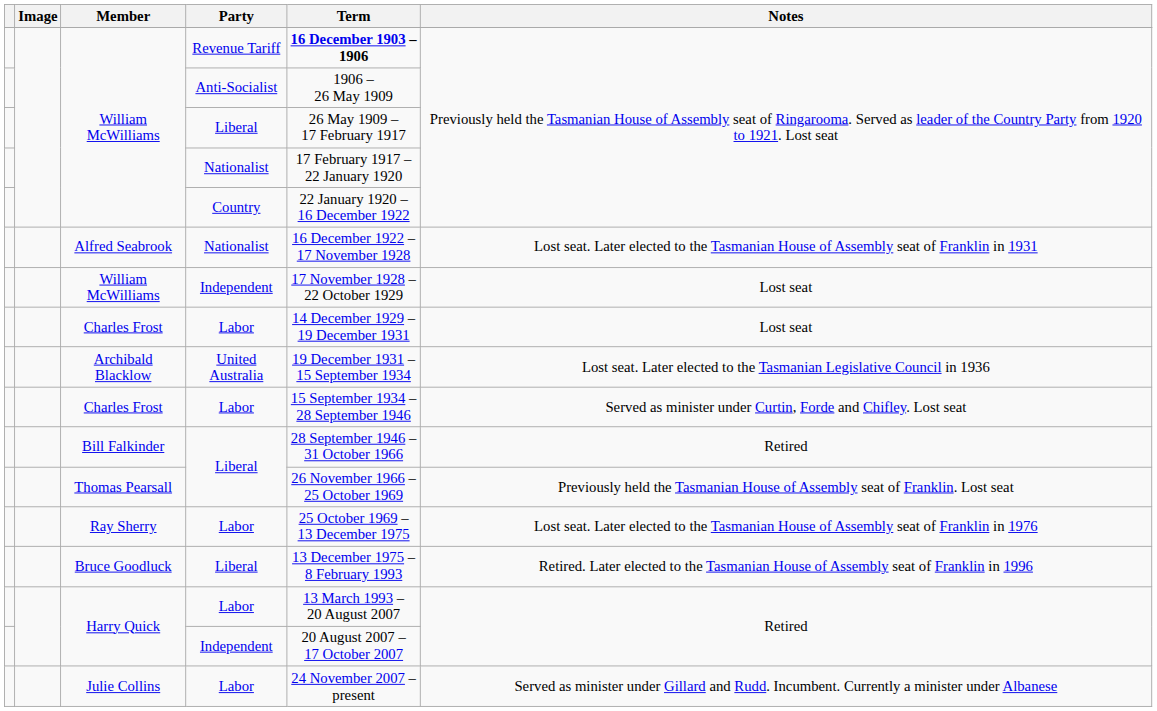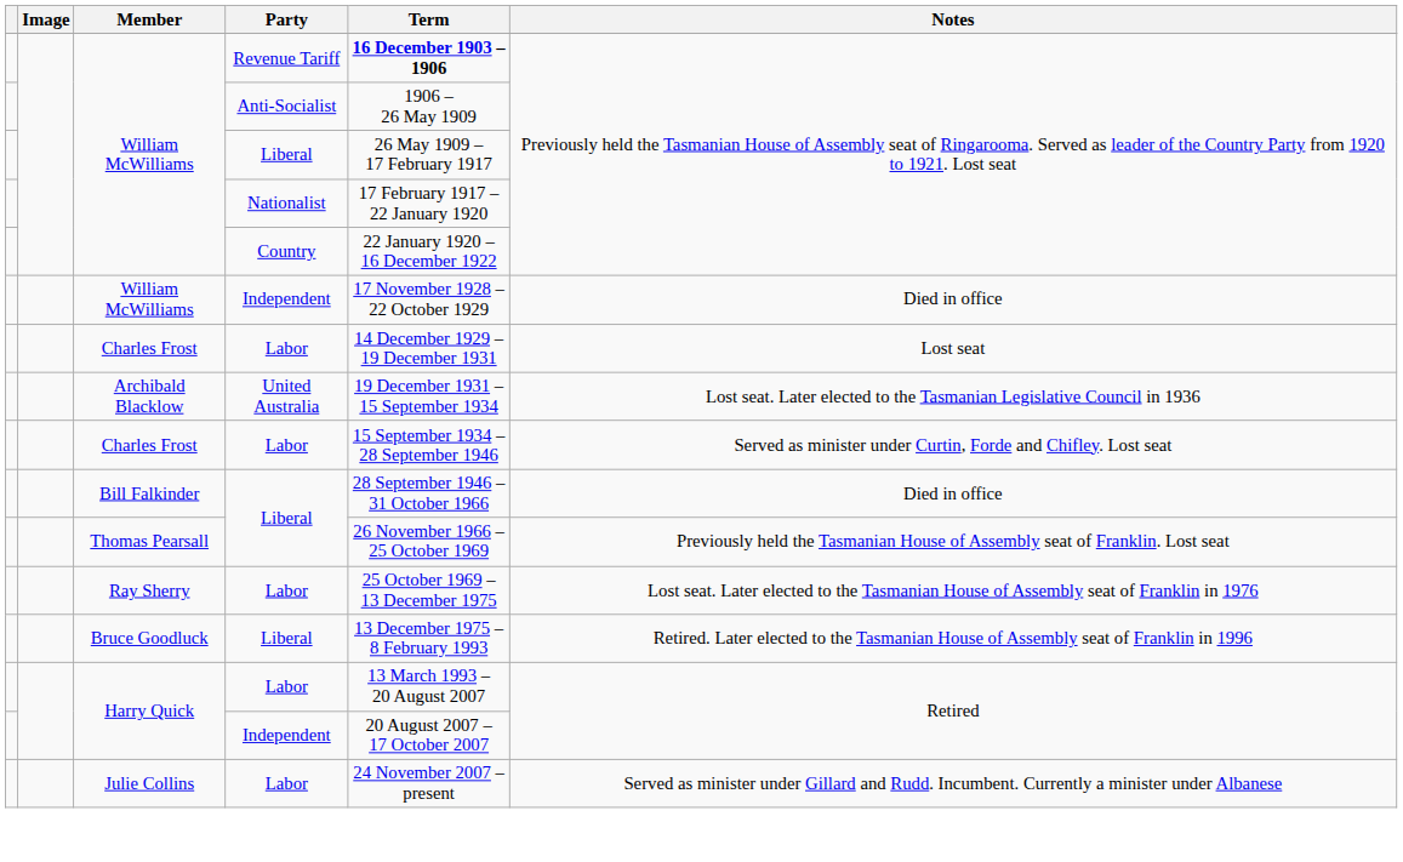 <table class=wikitable style="text-align:center">
 <tr>
 <th></th>
 <th>Image</th>
 <th>Member</th>
 <th>Party</th>
 <th>Term</th>
 <th>Notes</th>
 </tr>
 <tr>
 </tr>
 <tr>
 <td> </td>
 <td rowspan=5></td>
 <td rowspan=5><a href='#'>William McWilliams</a><br></td>
 <td><a href='#'>Revenue Tariff</a></td>
 <td nowrap><strong><a href='#'>16 December 1903</a> –<br>1906</strong></td>
 <td rowspan=5>Previously held the <a href='#'>Tasmanian House of Assembly</a> seat of <a href='#'>Ringarooma</a>. Served as <a href='#'>leader of the Country Party</a> from <a href='#'>1920 to 1921</a>. Lost seat</td>
 </tr>
 <tr>
 <td> </td>
 <td nowrap><a href='#'>Anti-Socialist</a></td>
 <td nowrap>1906 –<br>26 May 1909</td>
 </tr>
 <tr>
 <td> </td>
 <td nowrap><a href='#'>Liberal</a></td>
 <td nowrap>26 May 1909 –<br>17 February 1917</td>
 </tr>
 <tr>
 <td> </td>
 <td nowrap><a href='#'>Nationalist</a></td>
 <td nowrap>17 February 1917 –<br>22 January 1920</td>
 </tr>
 <tr>
 <td> </td>
 <td nowrap><a href='#'>Country</a></td>
 <td nowrap>22 January 1920 –<br><a href='#'>16 December 1922</a></td>
 </tr>
 <tr>
 <td> </td>
 <td></td>
-<td><a href='#'>Alfred Seabrook</a><br></td>
-<td><a href='#'>Nationalist</a></td>
-<td nowrap><a href='#'>16 December 1922</a> –<br><a href='#'>17 November 1928</a></td>
-<td>Lost seat. Later elected to the <a href='#'>Tasmanian House of Assembly</a> seat of <a href='#'>Franklin</a> in <a href='#'>1931</a></td>
-</tr>
-<tr>
-<td> </td>
-<td></td>
 <td><a href='#'>William McWilliams</a><br></td>
 <td><a href='#'>Independent</a></td>
 <td nowrap><a href='#'>17 November 1928</a> –<br>22 October 1929</td>
-<td>Lost seat</td>
+<td>Died in office</td>
 </tr>
 <tr>
 <td> </td>
 <td></td>
 <td><a href='#'>Charles Frost</a><br></td>
 <td><a href='#'>Labor</a></td>
 <td nowrap><a href='#'>14 December 1929</a> –<br><a href='#'>19 December 1931</a></td>
 <td>Lost seat</td>
 </tr>
 <tr>
 <td> </td>
 <td></td>
 <td><a href='#'>Archibald Blacklow</a><br></td>
 <td><a href='#'>United Australia</a></td>
 <td nowrap><a href='#'>19 December 1931</a> –<br><a href='#'>15 September 1934</a></td>
 <td>Lost seat. Later elected to the <a href='#'>Tasmanian Legislative Council</a> in 1936</td>
 </tr>
 <tr>
 <td> </td>
 <td></td>
 <td><a href='#'>Charles Frost</a><br></td>
 <td><a href='#'>Labor</a></td>
 <td nowrap><a href='#'>15 September 1934</a> –<br><a href='#'>28 September 1946</a></td>
 <td>Served as minister under <a href='#'>Curtin</a>, <a href='#'>Forde</a> and <a href='#'>Chifley</a>. Lost seat</td>
 </tr>
 <tr>
 <td> </td>
 <td></td>
 <td><a href='#'>Bill Falkinder</a><br></td>
 <td rowspan="2"><a href='#'>Liberal</a></td>
 <td nowrap><a href='#'>28 September 1946</a> –<br><a href='#'>31 October 1966</a></td>
-<td>Retired</td>
+<td>Died in office</td>
 </tr>
 <tr>
 <td> </td>
 <td></td>
 <td><a href='#'>Thomas Pearsall</a><br></td>
 <td nowrap><a href='#'>26 November 1966</a> –<br><a href='#'>25 October 1969</a></td>
 <td>Previously held the <a href='#'>Tasmanian House of Assembly</a> seat of <a href='#'>Franklin</a>. Lost seat</td>
 </tr>
 <tr>
 <td> </td>
 <td></td>
 <td><a href='#'>Ray Sherry</a><br></td>
 <td><a href='#'>Labor</a></td>
 <td nowrap><a href='#'>25 October 1969</a> –<br><a href='#'>13 December 1975</a></td>
 <td>Lost seat. Later elected to the <a href='#'>Tasmanian House of Assembly</a> seat of <a href='#'>Franklin</a> in <a href='#'>1976</a></td>
 </tr>
 <tr>
 <td> </td>
 <td></td>
 <td><a href='#'>Bruce Goodluck</a><br></td>
 <td><a href='#'>Liberal</a></td>
 <td nowrap><a href='#'>13 December 1975</a> –<br><a href='#'>8 February 1993</a></td>
 <td>Retired. Later elected to the <a href='#'>Tasmanian House of Assembly</a> seat of <a href='#'>Franklin</a> in <a href='#'>1996</a></td>
 </tr>
 <tr>
 <td> </td>
 <td rowspan=2></td>
 <td rowspan=2><a href='#'>Harry Quick</a><br></td>
 <td><a href='#'>Labor</a></td>
 <td nowrap><a href='#'>13 March 1993</a> –<br>20 August 2007</td>
 <td rowspan=2>Retired</td>
 </tr>
 <tr>
 <td> </td>
 <td nowrap><a href='#'>Independent</a></td>
 <td nowrap>20 August 2007 –<br><a href='#'>17 October 2007</a></td>
 </tr>
 <tr>
 <td> </td>
 <td></td>
 <td><a href='#'>Julie Collins</a><br></td>
 <td><a href='#'>Labor</a></td>
 <td nowrap><a href='#'>24 November 2007</a> –<br>present</td>
 <td>Served as minister under <a href='#'>Gillard</a> and <a href='#'>Rudd</a>. Incumbent. Currently a minister under <a href='#'>Albanese</a></td>
 </tr>
 </table>
